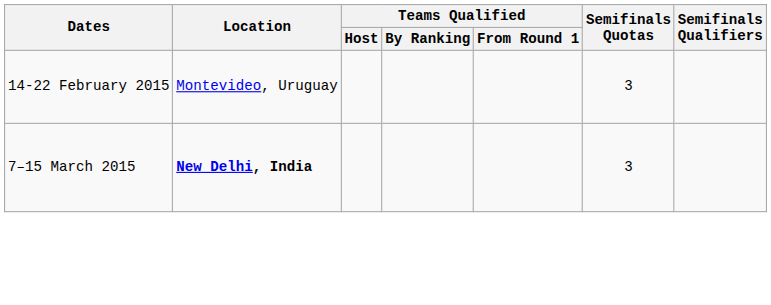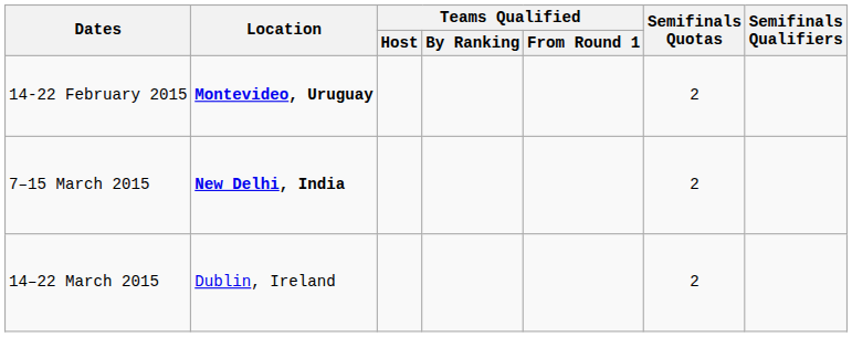 <table class=wikitable>
 <tr>
 <th rowspan=2>Dates</th>
 <th rowspan=2>Location</th>
 <th colspan=3>Teams Qualified</th>
 <th rowspan=2>Semifinals<br>Quotas</th>
 <th rowspan=2>Semifinals<br>Qualifiers</th>
 </tr>
 <tr>
 <th>Host</th>
 <th>By Ranking</th>
 <th>From Round 1</th>
 </tr>
 <tr>
 <td>14-22 February 2015</td>
-<td><a href='#'>Montevideo</a>, Uruguay</td>
+<td><strong><a href='#'>Montevideo</a>, Uruguay</strong></td>
 <td></td>
 <td><br></td>
 <td><br><br><br><br></td>
-<td align=center>3</td>
+<td align=center>2</td>
 <td><br><br></td>
 </tr>
 <tr>
 <td>7–15 March 2015</td>
 <td><strong><a href='#'>New Delhi</a>, India</strong></td>
 <td></td>
 <td></td>
 <td><br><br><br><br><br></td>
-<td align=center>3</td>
+<td align=center>2</td>
+<td><br></td>
+</tr>
+<tr>
+<td>14–22 March 2015</td>
+<td><a href='#'>Dublin</a>, Ireland</td>
+<td></td>
+<td></td>
+<td><br><br><br><br><br></td>
+<td align=center>2</td>
 <td><br></td>
 </tr>
 </table>
